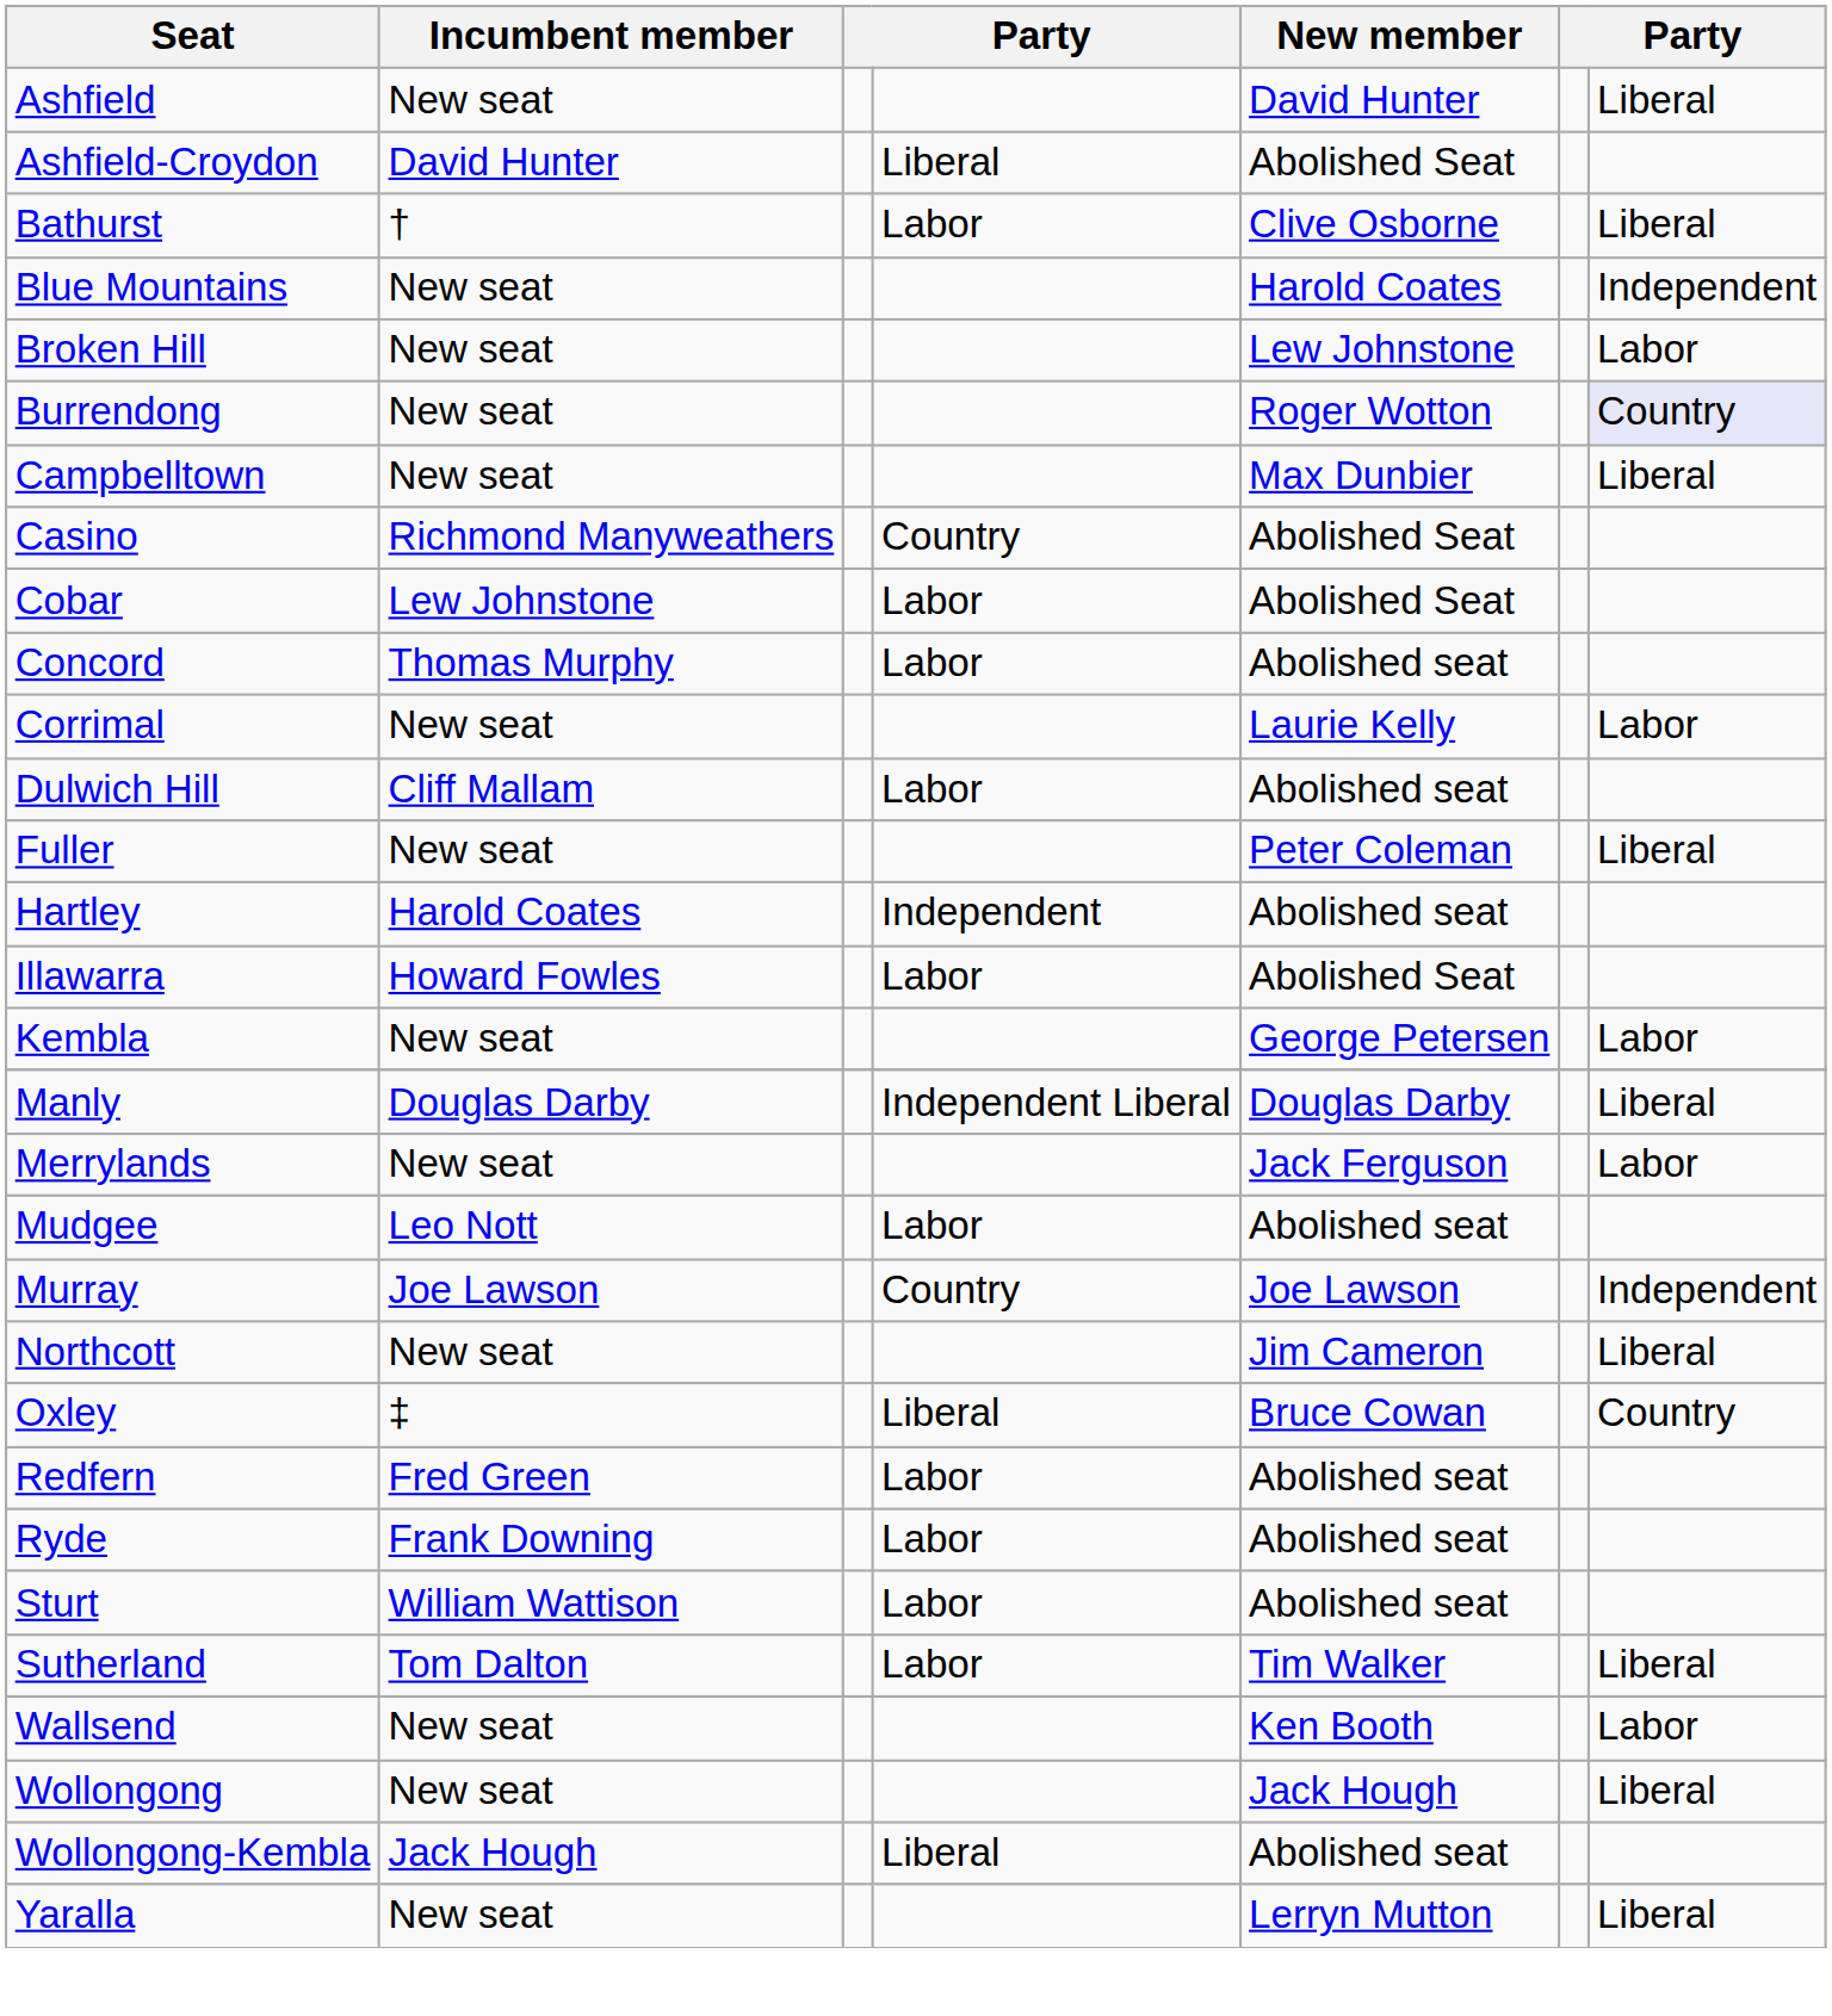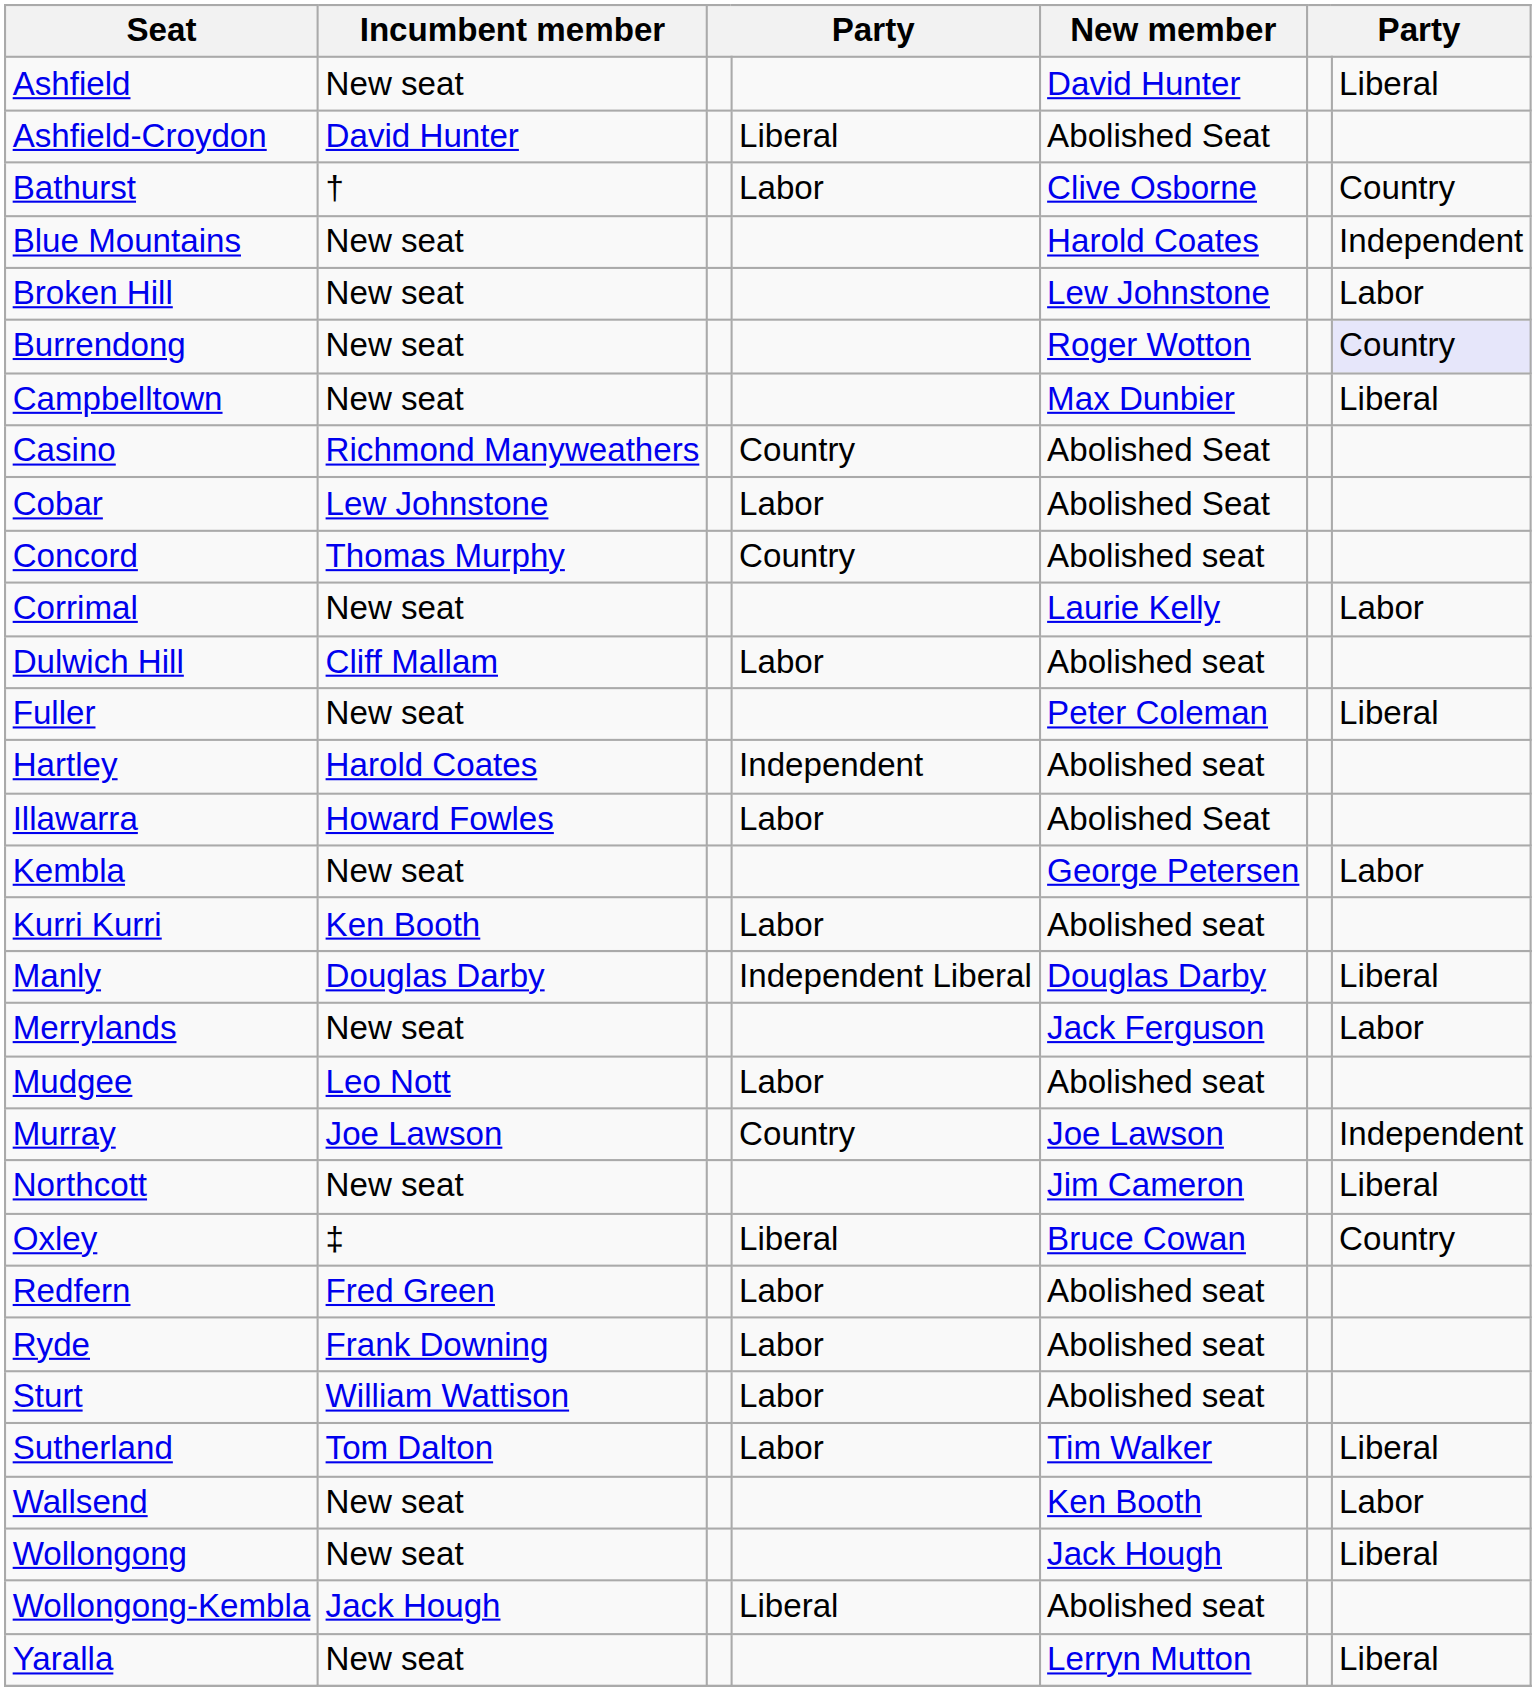 <table class="wikitable">
 <tr>
 <th>Seat</th>
 <th>Incumbent member</th>
 <th colspan=2>Party</th>
 <th>New member</th>
 <th colspan=2>Party</th>
 </tr>
 <tr>
 <td><a href='#'>Ashfield</a></td>
 <td>New seat</td>
 <td></td>
 <td></td>
 <td><a href='#'>David Hunter</a></td>
 <td> </td>
 <td>Liberal</td>
 </tr>
 <tr>
 <td><a href='#'>Ashfield-Croydon</a></td>
 <td><a href='#'>David Hunter</a></td>
 <td> </td>
 <td>Liberal</td>
 <td>Abolished Seat</td>
 <td></td>
 <td></td>
 </tr>
 <tr>
 <td><a href='#'>Bathurst</a></td>
 <td>†</td>
 <td> </td>
 <td>Labor</td>
 <td><a href='#'>Clive Osborne</a></td>
 <td> </td>
-<td>Liberal</td>
+<td>Country</td>
 </tr>
 <tr>
 <td><a href='#'>Blue Mountains</a></td>
 <td>New seat</td>
 <td></td>
 <td></td>
 <td><a href='#'>Harold Coates</a></td>
 <td> </td>
 <td>Independent</td>
 </tr>
 <tr>
 <td><a href='#'>Broken Hill</a></td>
 <td>New seat</td>
 <td></td>
 <td></td>
 <td><a href='#'>Lew Johnstone</a></td>
 <td> </td>
 <td>Labor</td>
 </tr>
 <tr>
 <td><a href='#'>Burrendong</a></td>
 <td>New seat</td>
 <td></td>
 <td></td>
 <td><a href='#'>Roger Wotton</a></td>
 <td> </td>
 <td style="background: lavender;">Country</td>
 </tr>
 <tr>
 <td><a href='#'>Campbelltown</a></td>
 <td>New seat</td>
 <td></td>
 <td></td>
 <td><a href='#'>Max Dunbier</a></td>
 <td> </td>
 <td>Liberal</td>
 </tr>
 <tr>
 <td><a href='#'>Casino</a></td>
 <td><a href='#'>Richmond Manyweathers</a></td>
 <td> </td>
 <td>Country</td>
 <td>Abolished Seat</td>
 <td></td>
 <td></td>
 </tr>
 <tr>
 <td><a href='#'>Cobar</a></td>
 <td><a href='#'>Lew Johnstone</a></td>
 <td> </td>
 <td>Labor</td>
 <td>Abolished Seat</td>
 <td></td>
 <td></td>
 </tr>
 <tr>
 <td><a href='#'>Concord</a></td>
 <td><a href='#'>Thomas Murphy</a></td>
 <td> </td>
-<td>Labor</td>
+<td>Country</td>
 <td>Abolished seat</td>
 <td></td>
 <td></td>
 </tr>
 <tr>
 <td><a href='#'>Corrimal</a></td>
 <td>New seat</td>
 <td></td>
 <td></td>
 <td><a href='#'>Laurie Kelly</a></td>
 <td> </td>
 <td>Labor</td>
 </tr>
 <tr>
 <td><a href='#'>Dulwich Hill</a></td>
 <td><a href='#'>Cliff Mallam</a></td>
 <td> </td>
 <td>Labor</td>
 <td>Abolished seat</td>
 <td></td>
 <td></td>
 </tr>
 <tr>
 <td><a href='#'>Fuller</a></td>
 <td>New seat</td>
 <td></td>
 <td></td>
 <td><a href='#'>Peter Coleman</a></td>
 <td> </td>
 <td>Liberal</td>
 </tr>
 <tr>
 <td><a href='#'>Hartley</a></td>
 <td><a href='#'>Harold Coates</a></td>
 <td> </td>
 <td>Independent</td>
 <td>Abolished seat</td>
 <td></td>
 <td></td>
 </tr>
 <tr>
 <td><a href='#'>Illawarra</a></td>
 <td><a href='#'>Howard Fowles</a></td>
 <td> </td>
 <td>Labor</td>
 <td>Abolished Seat</td>
 <td></td>
 <td></td>
 </tr>
 <tr>
 <td><a href='#'>Kembla</a></td>
 <td>New seat</td>
 <td></td>
 <td></td>
 <td><a href='#'>George Petersen</a></td>
 <td> </td>
 <td>Labor</td>
+</tr>
+<tr>
+<td><a href='#'>Kurri Kurri</a></td>
+<td><a href='#'>Ken Booth</a></td>
+<td> </td>
+<td>Labor</td>
+<td>Abolished seat</td>
+<td></td>
+<td></td>
 </tr>
 <tr>
 </tr>
 <tr>
 <td><a href='#'>Manly</a></td>
 <td><a href='#'>Douglas Darby</a></td>
 <td> </td>
 <td>Independent Liberal</td>
 <td><a href='#'>Douglas Darby</a></td>
 <td> </td>
 <td>Liberal</td>
 </tr>
 <tr>
 <td><a href='#'>Merrylands</a></td>
 <td>New seat</td>
 <td></td>
 <td></td>
 <td><a href='#'>Jack Ferguson</a></td>
 <td> </td>
 <td>Labor</td>
 </tr>
 <tr>
 <td><a href='#'>Mudgee</a></td>
 <td><a href='#'>Leo Nott</a></td>
 <td> </td>
 <td>Labor</td>
 <td>Abolished seat</td>
 <td></td>
 <td></td>
 </tr>
 <tr>
 <td><a href='#'>Murray</a></td>
 <td><a href='#'>Joe Lawson</a></td>
 <td> </td>
 <td>Country</td>
 <td><a href='#'>Joe Lawson</a></td>
 <td> </td>
 <td>Independent</td>
 </tr>
 <tr>
 <td><a href='#'>Northcott</a></td>
 <td>New seat</td>
 <td></td>
 <td></td>
 <td><a href='#'>Jim Cameron</a></td>
 <td> </td>
 <td>Liberal</td>
 </tr>
 <tr>
 <td><a href='#'>Oxley</a></td>
 <td>‡</td>
 <td> </td>
 <td>Liberal</td>
 <td><a href='#'>Bruce Cowan</a></td>
 <td> </td>
 <td>Country</td>
 </tr>
 <tr>
 <td><a href='#'>Redfern</a></td>
 <td><a href='#'>Fred Green</a></td>
 <td> </td>
 <td>Labor</td>
 <td>Abolished seat</td>
 <td></td>
 <td></td>
 </tr>
 <tr>
 <td><a href='#'>Ryde</a></td>
 <td><a href='#'>Frank Downing</a></td>
 <td> </td>
 <td>Labor</td>
 <td>Abolished seat</td>
 <td></td>
 <td></td>
 </tr>
 <tr>
 <td><a href='#'>Sturt</a></td>
 <td><a href='#'>William Wattison</a></td>
 <td> </td>
 <td>Labor</td>
 <td>Abolished seat</td>
 <td></td>
 <td></td>
 </tr>
 <tr>
 <td><a href='#'>Sutherland</a></td>
 <td><a href='#'>Tom Dalton</a></td>
 <td> </td>
 <td>Labor</td>
 <td><a href='#'>Tim Walker</a></td>
 <td> </td>
 <td>Liberal</td>
 </tr>
 <tr>
 <td><a href='#'>Wallsend</a></td>
 <td>New seat</td>
 <td></td>
 <td></td>
 <td><a href='#'>Ken Booth</a></td>
 <td> </td>
 <td>Labor</td>
 </tr>
 <tr>
 <td><a href='#'>Wollongong</a></td>
 <td>New seat</td>
 <td></td>
 <td></td>
 <td><a href='#'>Jack Hough</a></td>
 <td> </td>
 <td>Liberal</td>
 </tr>
 <tr>
 <td><a href='#'>Wollongong-Kembla</a></td>
 <td><a href='#'>Jack Hough</a></td>
 <td> </td>
 <td>Liberal</td>
 <td>Abolished seat</td>
 <td></td>
 <td></td>
 </tr>
 <tr>
 <td><a href='#'>Yaralla</a></td>
 <td>New seat</td>
 <td></td>
 <td></td>
 <td><a href='#'>Lerryn Mutton</a></td>
 <td> </td>
 <td>Liberal</td>
 </tr>
 <tr>
 </tr>
 </table>
